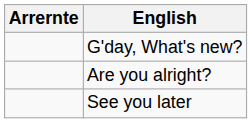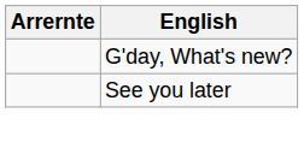 <table class="wikitable">
 <tr>
 <th>Arrernte</th>
 <th>English</th>
 </tr>
 <tr>
 <td><br></td>
 <td>G'day, What's new?<br></td>
 </tr>
 <tr>
 <td><br></td>
-<td>Are you alright?<br></td>
-</tr>
-<tr>
-<td><br></td>
 <td>See you later<br></td>
 </tr>
 </table>
